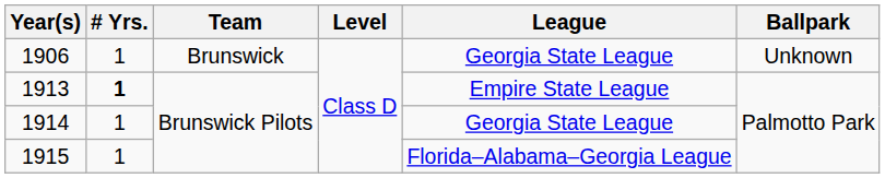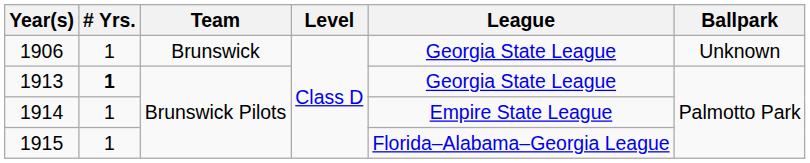 <table class="wikitable" style="text-align:center; font-size: 95%;">
 <tr>
 <th>Year(s)</th>
 <th># Yrs.</th>
 <th>Team</th>
 <th>Level</th>
 <th>League</th>
 <th>Ballpark</th>
 </tr>
 <tr>
 <td>1906</td>
 <td>1</td>
 <td>Brunswick</td>
 <td rowspan=4><a href='#'>Class D</a></td>
 <td><a href='#'>Georgia State League</a></td>
 <td>Unknown</td>
 </tr>
 <tr>
 <td>1913</td>
 <td><strong>1</strong></td>
 <td rowspan=3>Brunswick Pilots</td>
-<td><a href='#'>Empire State League</a></td>
+<td><a href='#'>Georgia State League</a></td>
 <td rowspan=3>Palmotto Park</td>
 </tr>
 <tr>
 <td>1914</td>
 <td>1</td>
-<td><a href='#'>Georgia State League</a></td>
+<td><a href='#'>Empire State League</a></td>
 </tr>
 <tr>
 <td>1915</td>
 <td>1</td>
 <td><a href='#'>Florida–Alabama–Georgia League</a></td>
 </tr>
 </table>
